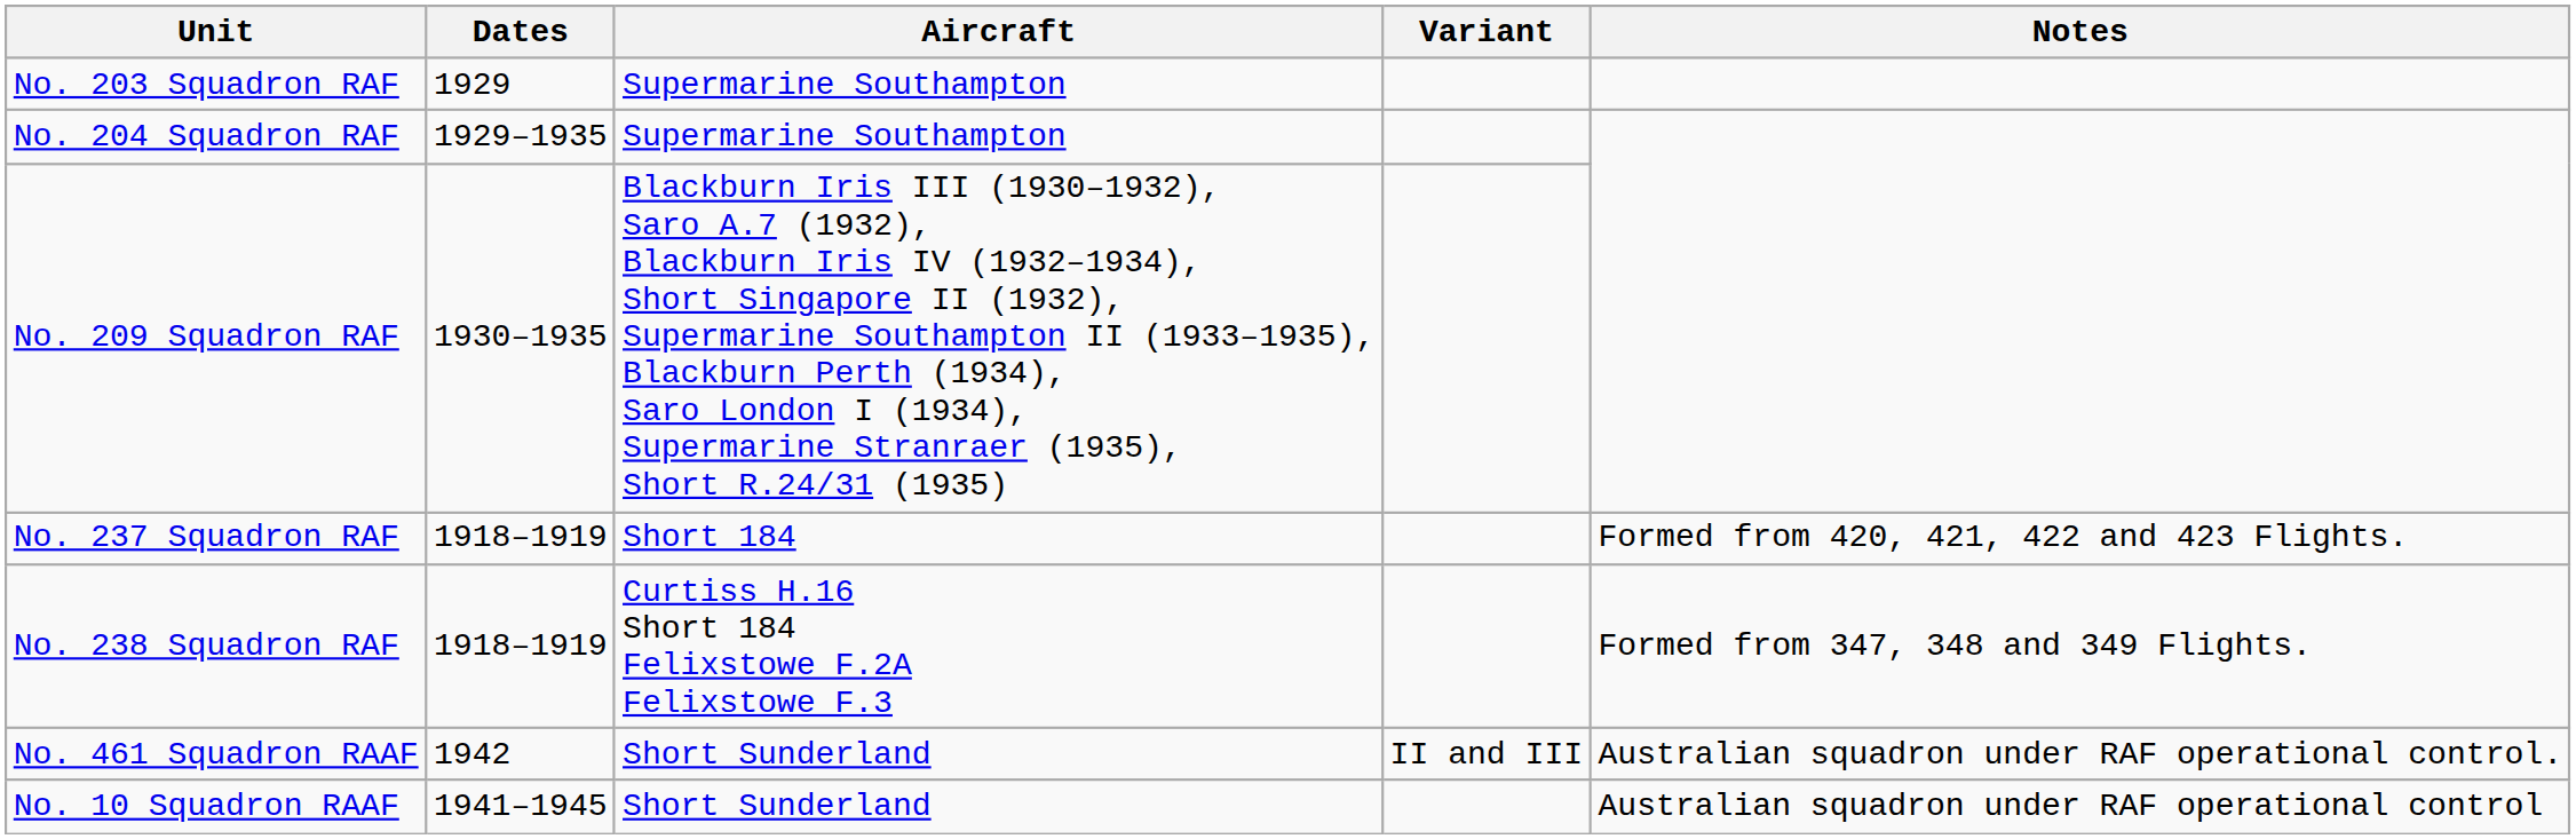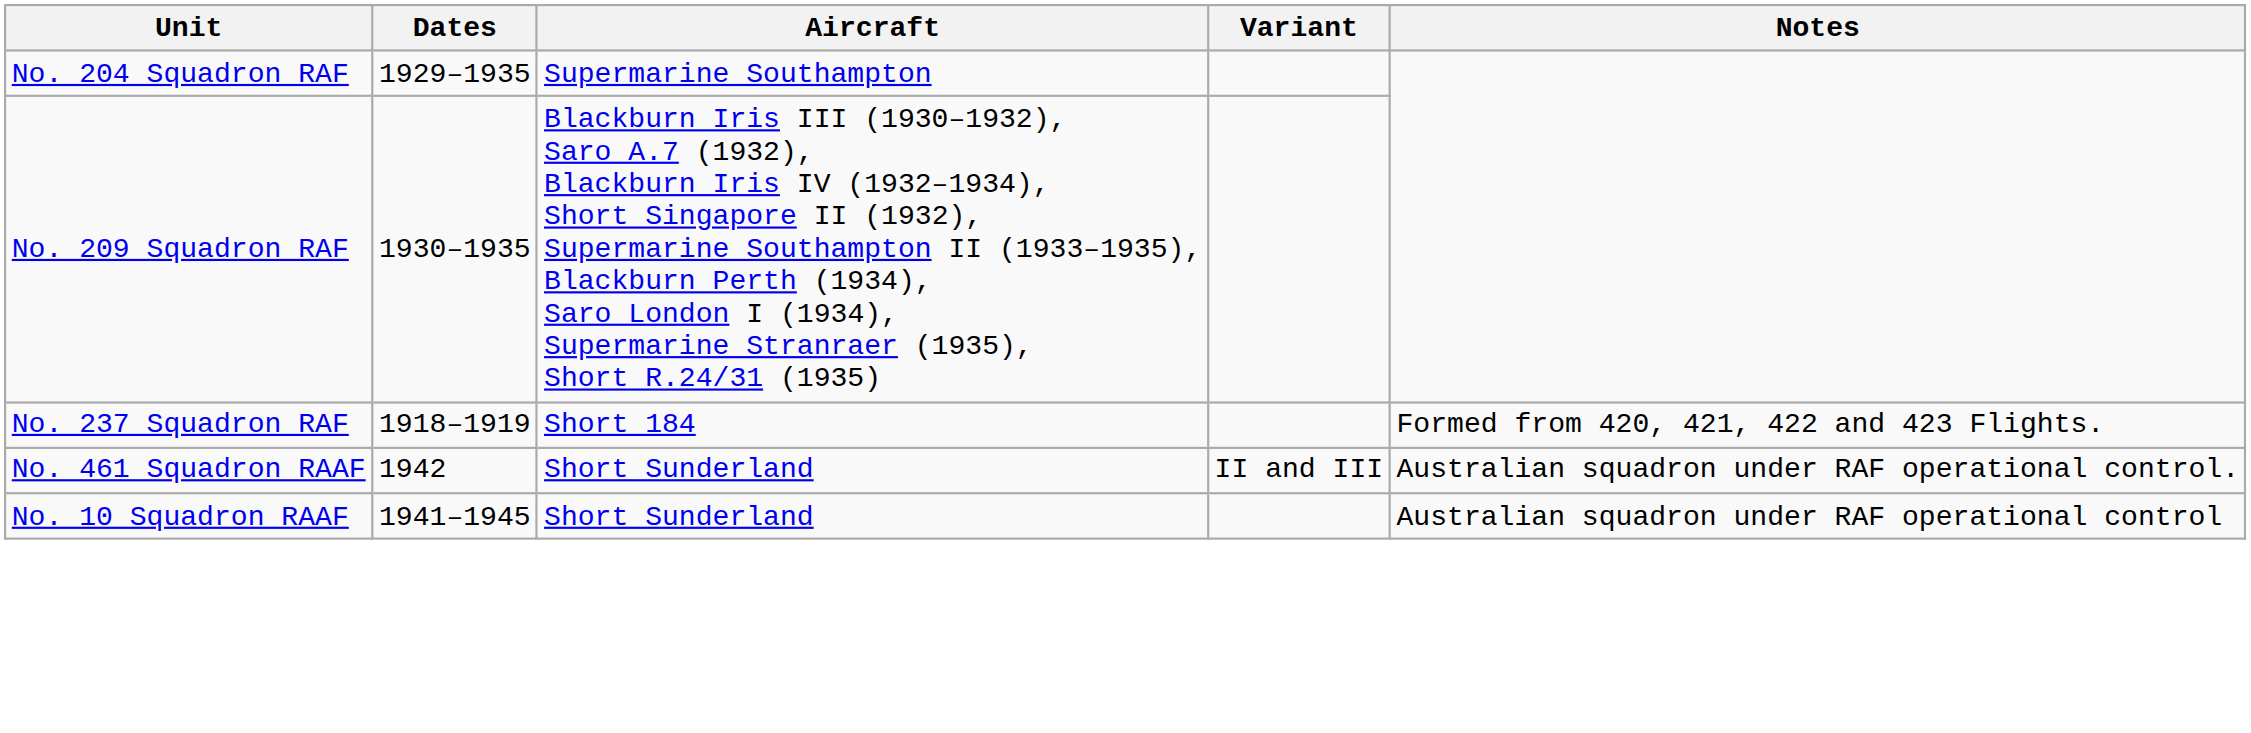 <table class="wikitable">
 <tr>
 <th>Unit</th>
 <th>Dates</th>
 <th>Aircraft</th>
 <th>Variant</th>
 <th>Notes</th>
-</tr>
-<tr>
-<td><a href='#'>No. 203 Squadron RAF</a></td>
-<td>1929</td>
-<td><a href='#'>Supermarine Southampton</a></td>
-<td></td>
-<td></td>
 </tr>
 <tr>
 <td><a href='#'>No. 204 Squadron RAF</a></td>
 <td>1929–1935</td>
 <td><a href='#'>Supermarine Southampton</a></td>
 <td></td>
 </tr>
 <tr>
 <td><a href='#'>No. 209 Squadron RAF</a></td>
 <td>1930–1935</td>
 <td><a href='#'>Blackburn Iris</a> III (1930–1932), <br><a href='#'>Saro A.7</a> (1932), <br><a href='#'>Blackburn Iris</a> IV (1932–1934), <br><a href='#'>Short Singapore</a> II (1932), <br><a href='#'>Supermarine Southampton</a> II (1933–1935), <br><a href='#'>Blackburn Perth</a> (1934), <br><a href='#'>Saro London</a> I (1934), <br><a href='#'>Supermarine Stranraer</a> (1935), <br><a href='#'>Short R.24/31</a> (1935)</td>
 <td></td>
 </tr>
 <tr>
 <td><a href='#'>No. 237 Squadron RAF</a></td>
 <td>1918–1919</td>
 <td><a href='#'>Short 184</a></td>
 <td></td>
 <td>Formed from 420, 421, 422 and 423 Flights.</td>
 </tr>
 <tr>
-<td><a href='#'>No. 238 Squadron RAF</a></td>
-<td>1918–1919</td>
-<td><a href='#'>Curtiss H.16</a><br>Short 184<br><a href='#'>Felixstowe F.2A</a><br><a href='#'>Felixstowe F.3</a></td>
-<td></td>
-<td>Formed from 347, 348 and 349 Flights.</td>
-</tr>
-<tr>
 <td><a href='#'>No. 461 Squadron RAAF</a></td>
 <td>1942</td>
 <td><a href='#'>Short Sunderland</a></td>
 <td>II and III</td>
 <td>Australian squadron under RAF operational control.</td>
 </tr>
 <tr>
 <td><a href='#'>No. 10 Squadron RAAF</a></td>
 <td>1941–1945</td>
 <td><a href='#'>Short Sunderland</a></td>
 <td></td>
 <td>Australian squadron under RAF operational control</td>
 </tr>
 </table>
